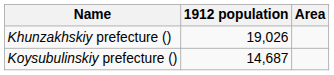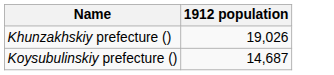 <table class="wikitable sortable">
 <tr>
 <th>Name</th>
 <th>1912 population</th>
-<th>Area</th>
 </tr>
 <tr>
 <td><em>Khunzakhskiy</em> prefecture ()</td>
 <td align="right">19,026</td>
-<td></td>
 </tr>
 <tr>
 <td><em>Koysubulinskiy</em> prefecture ()</td>
 <td align="right">14,687</td>
-<td></td>
 </tr>
 </table>
